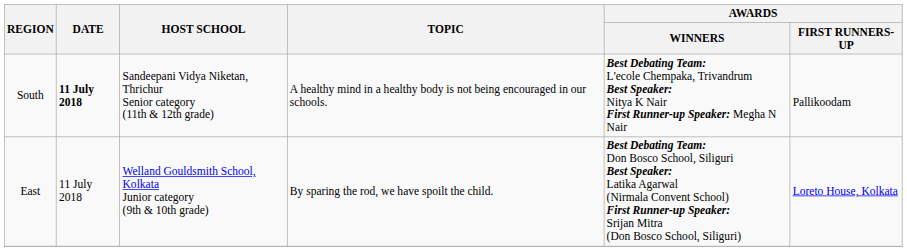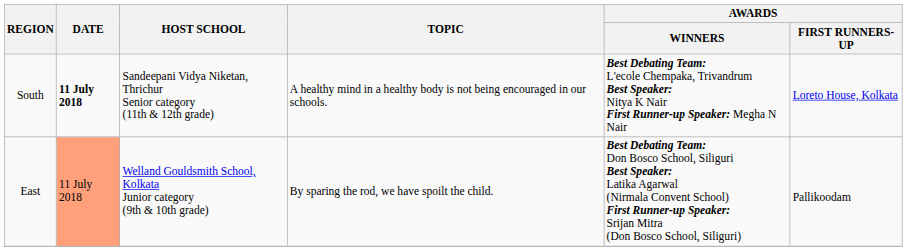 <table class="wikitable">
 <tr>
 <th rowspan="2">REGION</th>
 <th rowspan="2">DATE</th>
 <th rowspan="2">HOST SCHOOL</th>
 <th rowspan="2">TOPIC</th>
 <th colspan="2">AWARDS</th>
 </tr>
 <tr>
 <th>WINNERS</th>
 <th>FIRST RUNNERS-UP</th>
 </tr>
 <tr>
 <td align="center">South</td>
 <td><strong>11 July 2018</strong></td>
 <td>Sandeepani Vidya Niketan, Thrichur<br>Senior category<br>(11th & 12th grade)</td>
 <td>A healthy mind in a healthy body is not being encouraged in our schools.</td>
 <td><strong><em>Best Debating Team:</em></strong><br>L'ecole Chempaka, Trivandrum<br><strong><em>Best Speaker:</em></strong><br>Nitya K Nair<br><strong><em>First Runner-up Speaker:</em></strong>  Megha N Nair</td>
-<td><br>Pallikoodam</td>
+<td><a href='#'>Loreto House, Kolkata</a></td>
 </tr>
 <tr>
 <td align="center">East</td>
-<td>11 July 2018</td>
+<td style="background: lightsalmon;">11 July 2018</td>
 <td><a href='#'>Welland Gouldsmith School, Kolkata</a><br>Junior category<br>(9th & 10th grade)</td>
 <td>By sparing the rod, we have spoilt the child.</td>
 <td><strong><em>Best Debating Team:</em></strong><br>Don Bosco School, Siliguri<br><strong><em>Best Speaker:</em></strong><br>Latika Agarwal<br>(Nirmala Convent School)<br><strong><em>First Runner-up Speaker:</em></strong><br>Srijan Mitra<br>(Don Bosco School, Siliguri)</td>
-<td><a href='#'>Loreto House, Kolkata</a></td>
+<td><br>Pallikoodam</td>
 </tr>
 <tr>
 </tr>
 </table>
